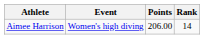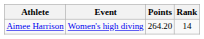 <table class=wikitable style="font-size:90%;">
 <tr>
 <th>Athlete</th>
 <th>Event</th>
 <th>Points</th>
 <th>Rank</th>
 </tr>
 <tr align=center>
 <td align=left><a href='#'>Aimee Harrison</a></td>
 <td align=left rowspan=2><a href='#'>Women's high diving</a></td>
-<td>206.00</td>
+<td>264.20</td>
 <td>14</td>
 </tr>
 </table>
